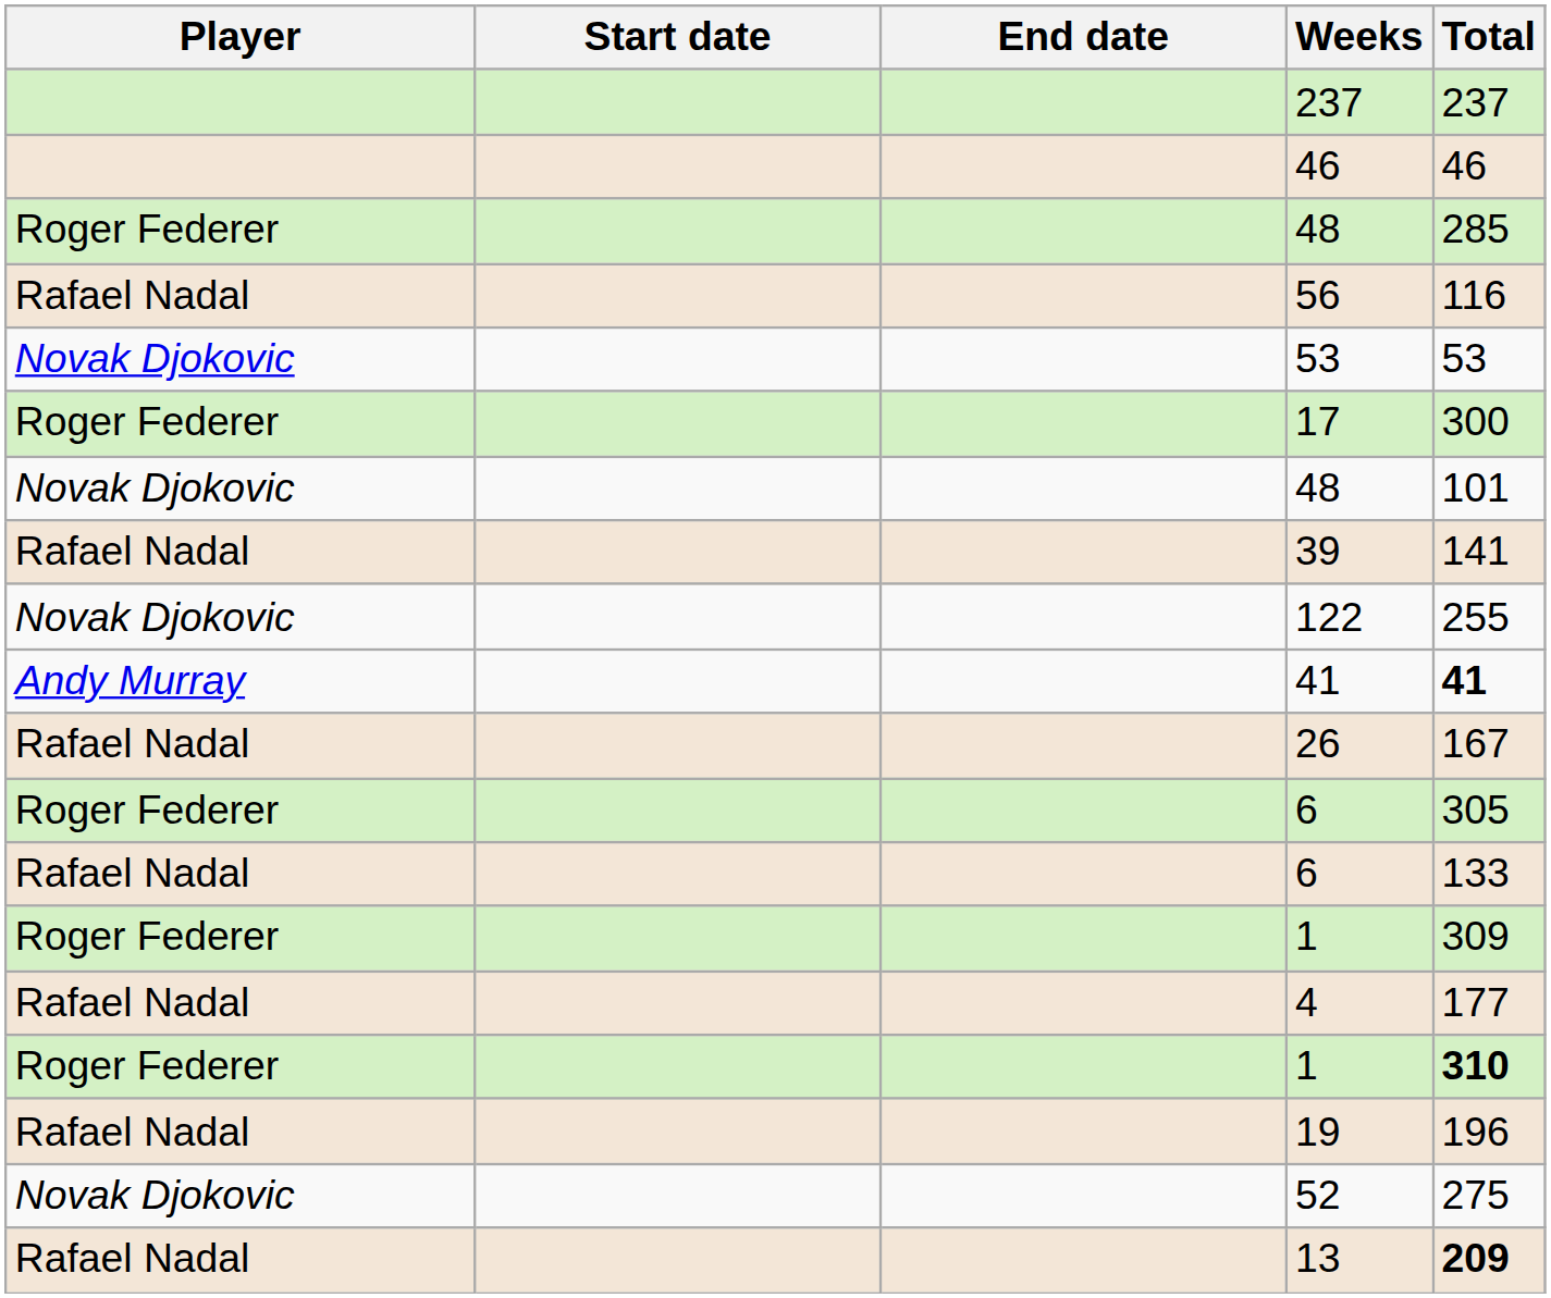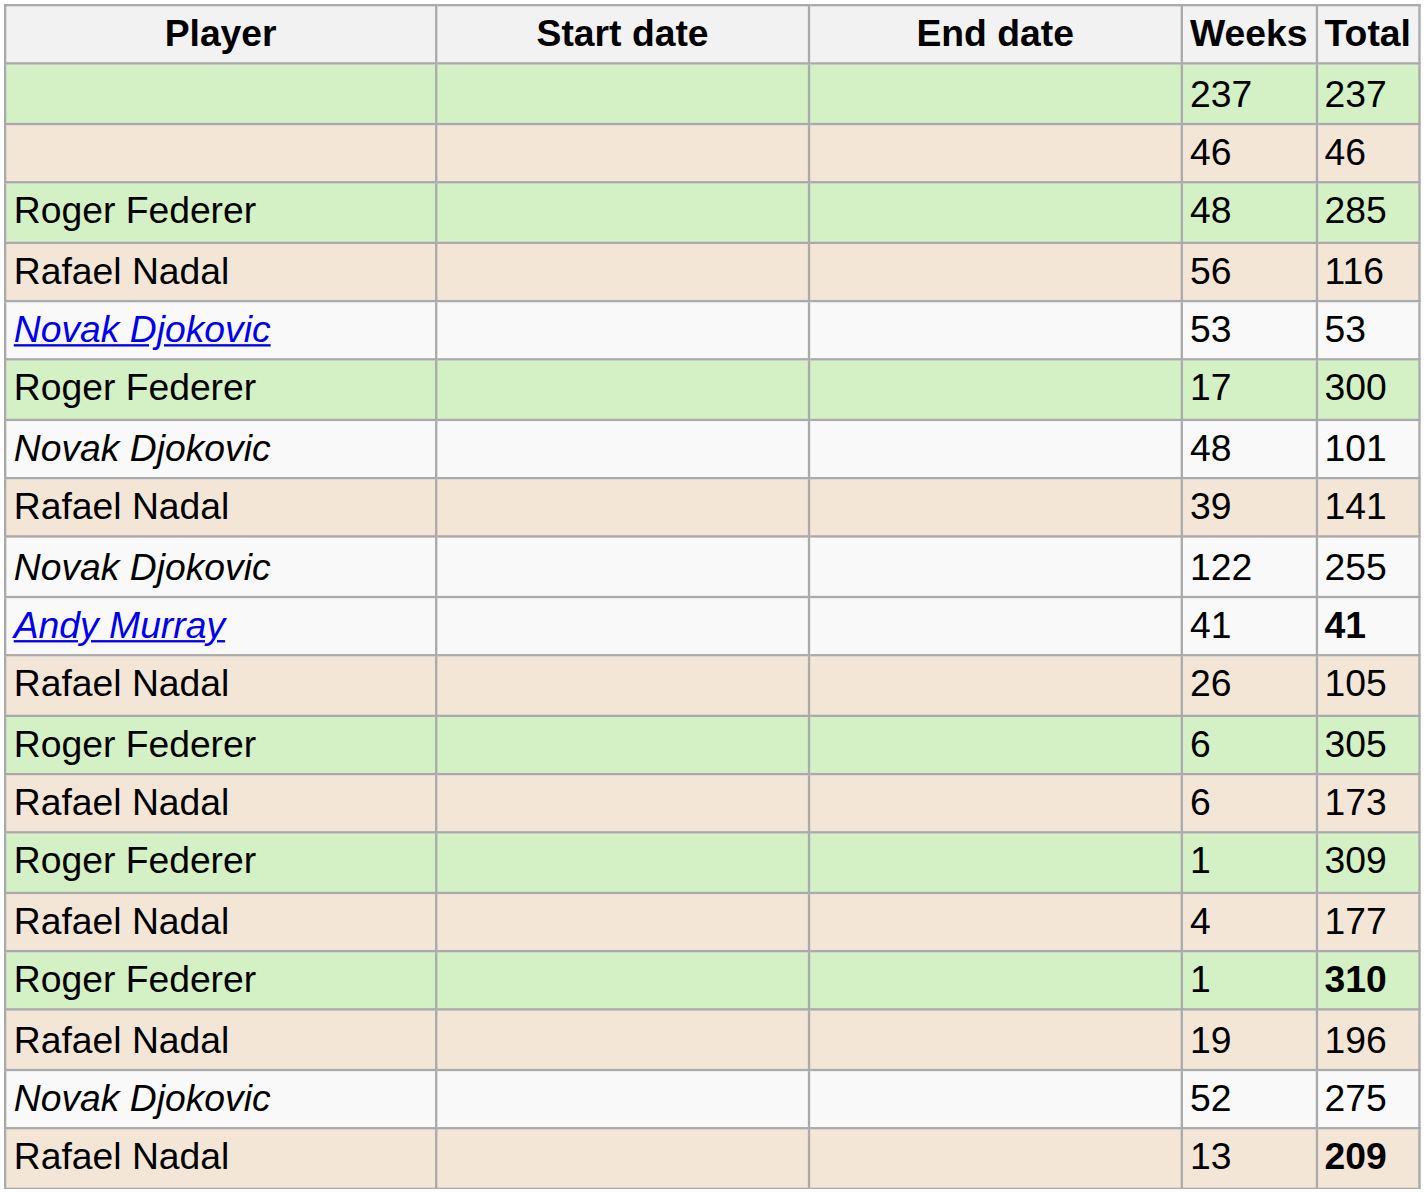 <table class="sortable wikitable">
 <tr>
 <th width=185>Player</th>
 <th width=160>Start date</th>
 <th width=160>End date</th>
 <th>Weeks</th>
 <th>Total</th>
 </tr>
 <tr bgcolor="#d4f1c5">
 <td> </td>
 <td></td>
 <td></td>
 <td>237</td>
 <td>237</td>
 </tr>
 <tr bgcolor="#f3e6d7">
 <td> </td>
 <td></td>
 <td></td>
 <td>46</td>
 <td>46</td>
 </tr>
 <tr bgcolor="#d4f1c5">
 <td> Roger Federer </td>
 <td></td>
 <td></td>
 <td>48</td>
 <td>285</td>
 </tr>
 <tr bgcolor="#f3e6d7">
 <td> Rafael Nadal </td>
 <td></td>
 <td></td>
 <td>56</td>
 <td>116</td>
 </tr>
 <tr>
 <td> <em><a href='#'>Novak Djokovic</a></em></td>
 <td></td>
 <td></td>
 <td>53</td>
 <td>53</td>
 </tr>
 <tr bgcolor="#d4f1c5">
 <td> Roger Federer </td>
 <td></td>
 <td></td>
 <td>17</td>
 <td>300</td>
 </tr>
 <tr>
 <td> <em>Novak Djokovic </em></td>
 <td></td>
 <td></td>
 <td>48</td>
 <td>101</td>
 </tr>
 <tr bgcolor="#f3e6d7">
 <td> Rafael Nadal </td>
 <td></td>
 <td></td>
 <td>39</td>
 <td>141</td>
 </tr>
 <tr>
 <td> <em>Novak Djokovic </em></td>
 <td></td>
 <td></td>
 <td>122</td>
 <td>255</td>
 </tr>
 <tr>
 <td> <em><a href='#'>Andy Murray</a></em></td>
 <td></td>
 <td></td>
 <td>41</td>
 <td><strong>41</strong></td>
 </tr>
 <tr bgcolor="#f3e6d7">
 <td> Rafael Nadal </td>
 <td></td>
 <td></td>
 <td>26</td>
-<td>167</td>
+<td>105</td>
 </tr>
 <tr bgcolor="#d4f1c5">
 <td> Roger Federer </td>
 <td></td>
 <td></td>
 <td>6</td>
 <td>305</td>
 </tr>
 <tr bgcolor="#f3e6d7">
 <td> Rafael Nadal </td>
 <td></td>
 <td></td>
 <td>6</td>
-<td>133</td>
+<td>173</td>
 </tr>
 <tr bgcolor="#d4f1c5">
 <td> Roger Federer </td>
 <td></td>
 <td></td>
 <td>1</td>
 <td>309</td>
 </tr>
 <tr bgcolor="#f3e6d7">
 <td> Rafael Nadal </td>
 <td></td>
 <td></td>
 <td>4</td>
 <td>177</td>
 </tr>
 <tr bgcolor="#d4f1c5">
 <td> Roger Federer </td>
 <td></td>
 <td></td>
 <td>1</td>
 <td><strong>310</strong></td>
 </tr>
 <tr bgcolor="#f3e6d7">
 <td> Rafael Nadal </td>
 <td></td>
 <td></td>
 <td>19</td>
 <td>196</td>
 </tr>
 <tr>
 <td> <em>Novak Djokovic </em></td>
 <td></td>
 <td></td>
 <td>52</td>
 <td>275</td>
 </tr>
 <tr bgcolor="#f3e6d7">
 <td> Rafael Nadal </td>
 <td></td>
 <td></td>
 <td>13</td>
 <td><strong>209</strong></td>
 </tr>
 </table>
